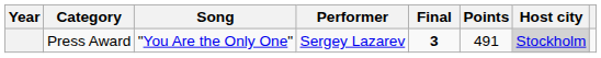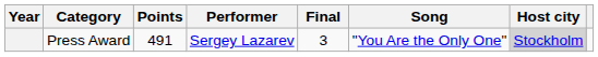 <table class="wikitable plainrowheaders" style="font-size: 95%">
 <tr>
 <th>Year</th>
 <th>Category</th>
-<th>Song</th>
+<th style="width:45px;">Points</th>
 <th>Performer</th>
 <th style="width:45px;">Final</th>
-<th style="width:45px;">Points</th>
+<th>Song</th>
 <th>Host city</th>
 <th></th>
 </tr>
 <tr>
 <th scope="row"></th>
 <td>Press Award</td>
+<td style="text-align:center;">491</td>
+<td><a href='#'>Sergey Lazarev</a></td>
+<td style="text-align:center;">3</td>
 <td>"<a href='#'>You Are the Only One</a>"</td>
-<td><a href='#'>Sergey Lazarev</a></td>
-<td style="text-align:center;"><strong>3</strong></td>
-<td style="text-align:center;">491</td>
 <td style="background: lightgrey;"> <a href='#'>Stockholm</a></td>
 <td style="text-align:center"></td>
 </tr>
 </table>
